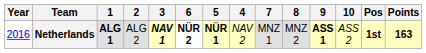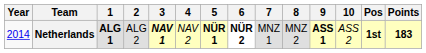 <table class="wikitable" style="text-align:center; font-size:85%">
 <tr>
 <th>Year</th>
 <th>Team</th>
 <th>1</th>
 <th>2</th>
 <th>3</th>
+<th>4</th>
+<th>5</th>
 <th>6</th>
-<th>5</th>
-<th>4</th>
 <th>7</th>
 <th>8</th>
 <th>9</th>
 <th>10</th>
 <th>Pos</th>
 <th>Points</th>
 </tr>
 <tr>
-<td><a href='#'>2016</a></td>
+<td><a href='#'>2014</a></td>
 <th>Netherlands</th>
 <td style="background:#DFDFDF;"><strong>ALG<br>1<br></strong></td>
 <td style="background:#DFDFDF;">ALG<br>2<br></td>
 <td style="background:#FFFFBF;"><strong><em>NAV<br>1</em></strong><br></td>
+<td style="background:#FFFFBF;"><em>NAV<br>2</em><br></td>
+<td style="background:#FFFFBF;"><strong>NÜR<br>1</strong><br></td>
 <td style="background:#FFFFFF;"><strong>NÜR<br>2</strong><br></td>
-<td style="background:#FFFFBF;"><strong>NÜR<br>1</strong><br></td>
-<td style="background:#FFFFBF;"><em>NAV<br>2</em><br></td>
 <td style="background:#DFDFDF;">MNZ<br>1<br></td>
 <td style="background:#DFDFDF;">MNZ<br>2<br></td>
 <td style="background:#FFFFBF;"><strong>ASS<br>1</strong><br></td>
 <td style="background:#FFFFBF;"><em>ASS<br>2</em><br></td>
 <td style="background:#FFFFBF;"><strong>1st</strong></td>
-<td style="background:#FFFFBF;"><strong>163</strong></td>
+<td style="background:#FFFFBF;"><strong>183</strong></td>
 </tr>
 </table>
